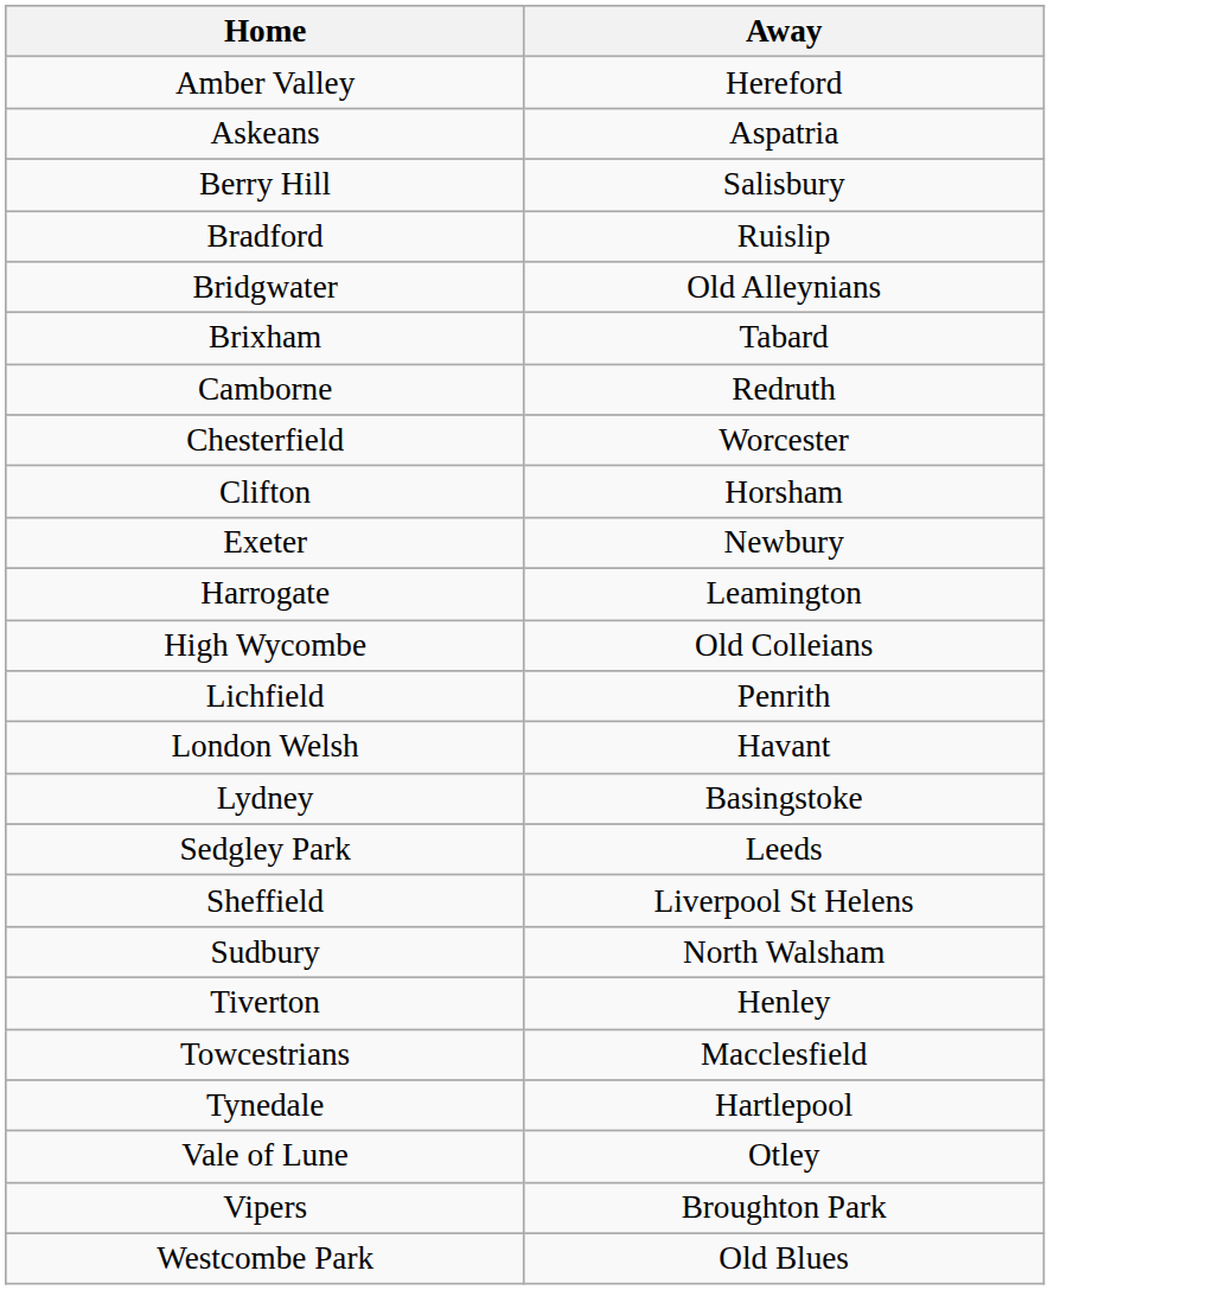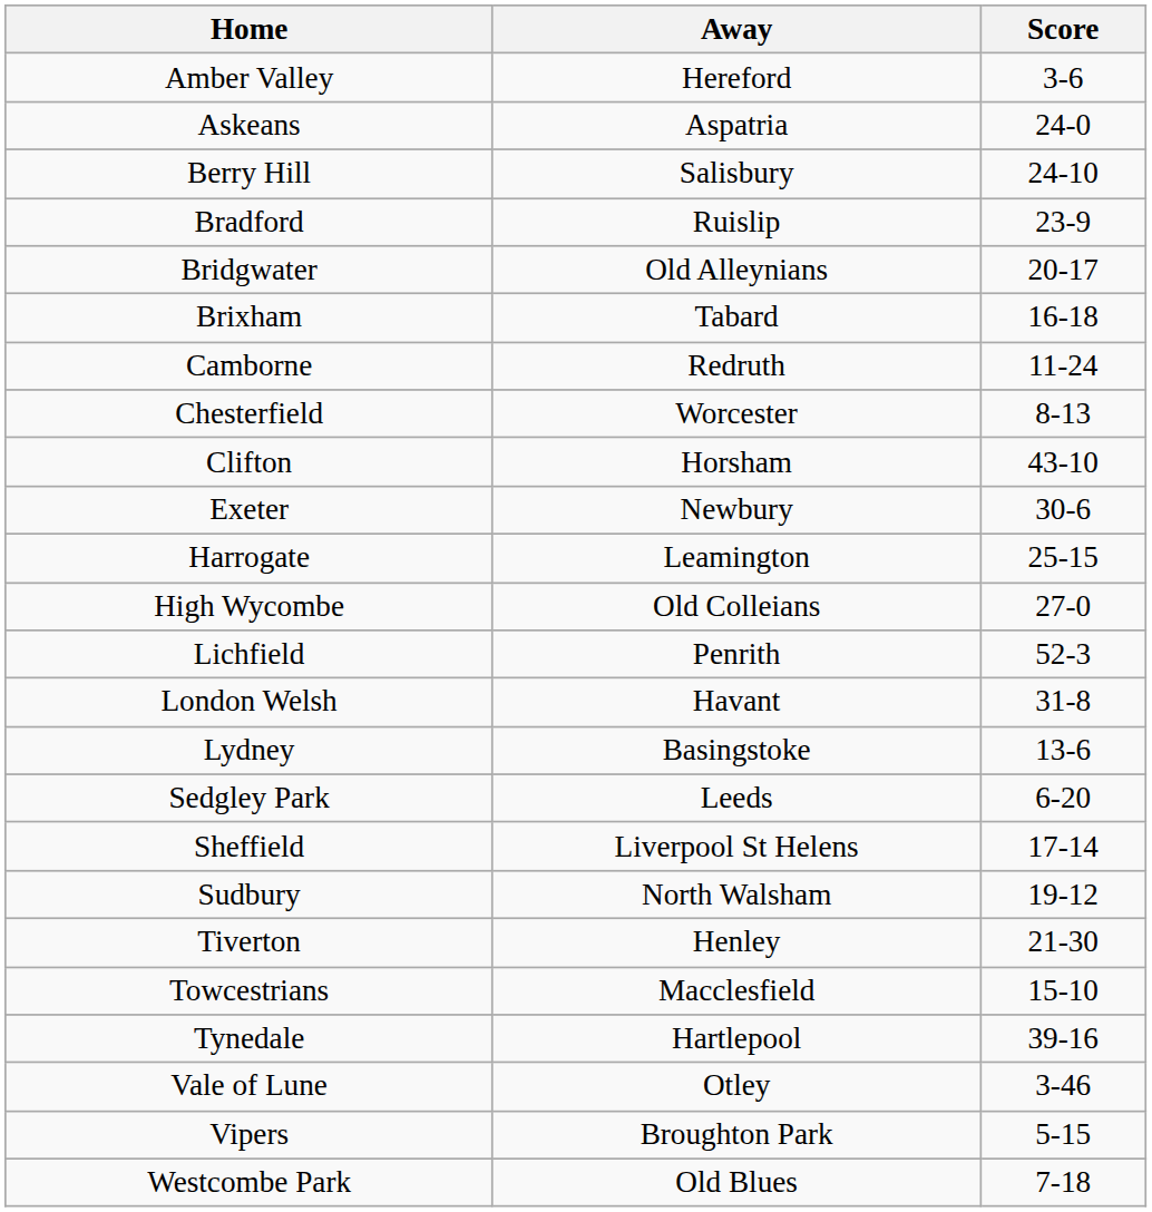 <table class="wikitable" style="text-align: center">
 <tr>
 <th width=250>Home</th>
 <th width=250>Away</th>
+<th width=80>Score</th>
 </tr>
 <tr>
 <td>Amber Valley</td>
 <td>Hereford</td>
+<td>3-6</td>
 </tr>
 <tr>
 <td>Askeans</td>
 <td>Aspatria</td>
+<td>24-0</td>
 </tr>
 <tr>
 <td>Berry Hill</td>
 <td>Salisbury</td>
+<td>24-10</td>
 </tr>
 <tr>
 <td>Bradford</td>
 <td>Ruislip</td>
+<td>23-9</td>
 </tr>
 <tr>
 <td>Bridgwater</td>
 <td>Old Alleynians</td>
+<td>20-17</td>
 </tr>
 <tr>
 <td>Brixham</td>
 <td>Tabard</td>
+<td>16-18</td>
 </tr>
 <tr>
 <td>Camborne</td>
 <td>Redruth</td>
+<td>11-24</td>
 </tr>
 <tr>
 <td>Chesterfield</td>
 <td>Worcester</td>
+<td>8-13</td>
 </tr>
 <tr>
 <td>Clifton</td>
 <td>Horsham</td>
+<td>43-10</td>
 </tr>
 <tr>
 <td>Exeter</td>
 <td>Newbury</td>
+<td>30-6</td>
 </tr>
 <tr>
 <td>Harrogate</td>
 <td>Leamington</td>
+<td>25-15</td>
 </tr>
 <tr>
 <td>High Wycombe</td>
 <td>Old Colleians</td>
+<td>27-0</td>
 </tr>
 <tr>
 <td>Lichfield</td>
 <td>Penrith</td>
+<td>52-3</td>
 </tr>
 <tr>
 <td>London Welsh</td>
 <td>Havant</td>
+<td>31-8</td>
 </tr>
 <tr>
 <td>Lydney</td>
 <td>Basingstoke</td>
+<td>13-6</td>
 </tr>
 <tr>
 <td>Sedgley Park</td>
 <td>Leeds</td>
+<td>6-20</td>
 </tr>
 <tr>
 <td>Sheffield</td>
 <td>Liverpool St Helens</td>
+<td>17-14</td>
 </tr>
 <tr>
 <td>Sudbury</td>
 <td>North Walsham</td>
+<td>19-12</td>
 </tr>
 <tr>
 <td>Tiverton</td>
 <td>Henley</td>
+<td>21-30</td>
 </tr>
 <tr>
 <td>Towcestrians</td>
 <td>Macclesfield</td>
+<td>15-10</td>
 </tr>
 <tr>
 <td>Tynedale</td>
 <td>Hartlepool</td>
+<td>39-16</td>
 </tr>
 <tr>
 <td>Vale of Lune</td>
 <td>Otley</td>
+<td>3-46</td>
 </tr>
 <tr>
 <td>Vipers</td>
 <td>Broughton Park</td>
+<td>5-15</td>
 </tr>
 <tr>
 <td>Westcombe Park</td>
 <td>Old Blues</td>
+<td>7-18</td>
 </tr>
 </table>
